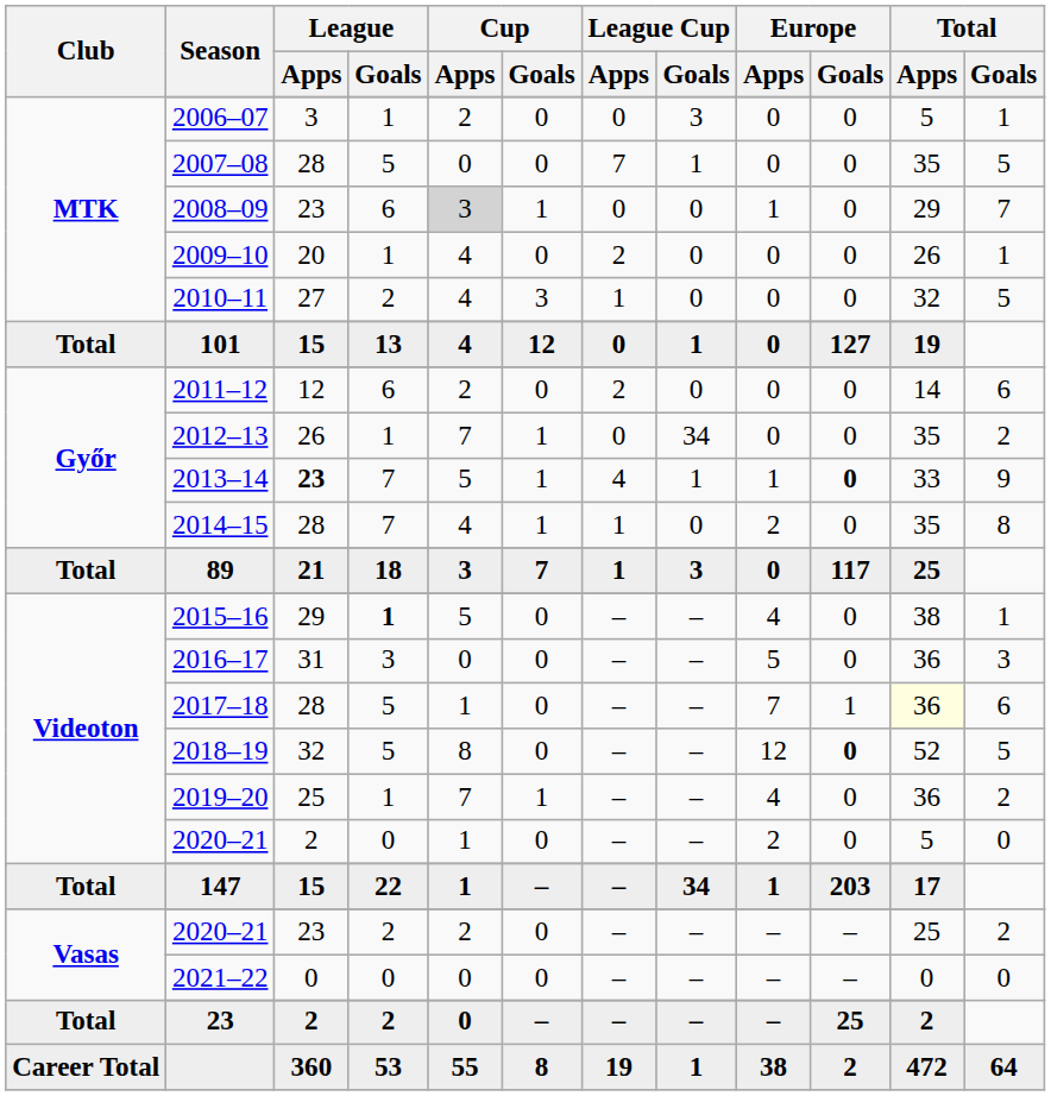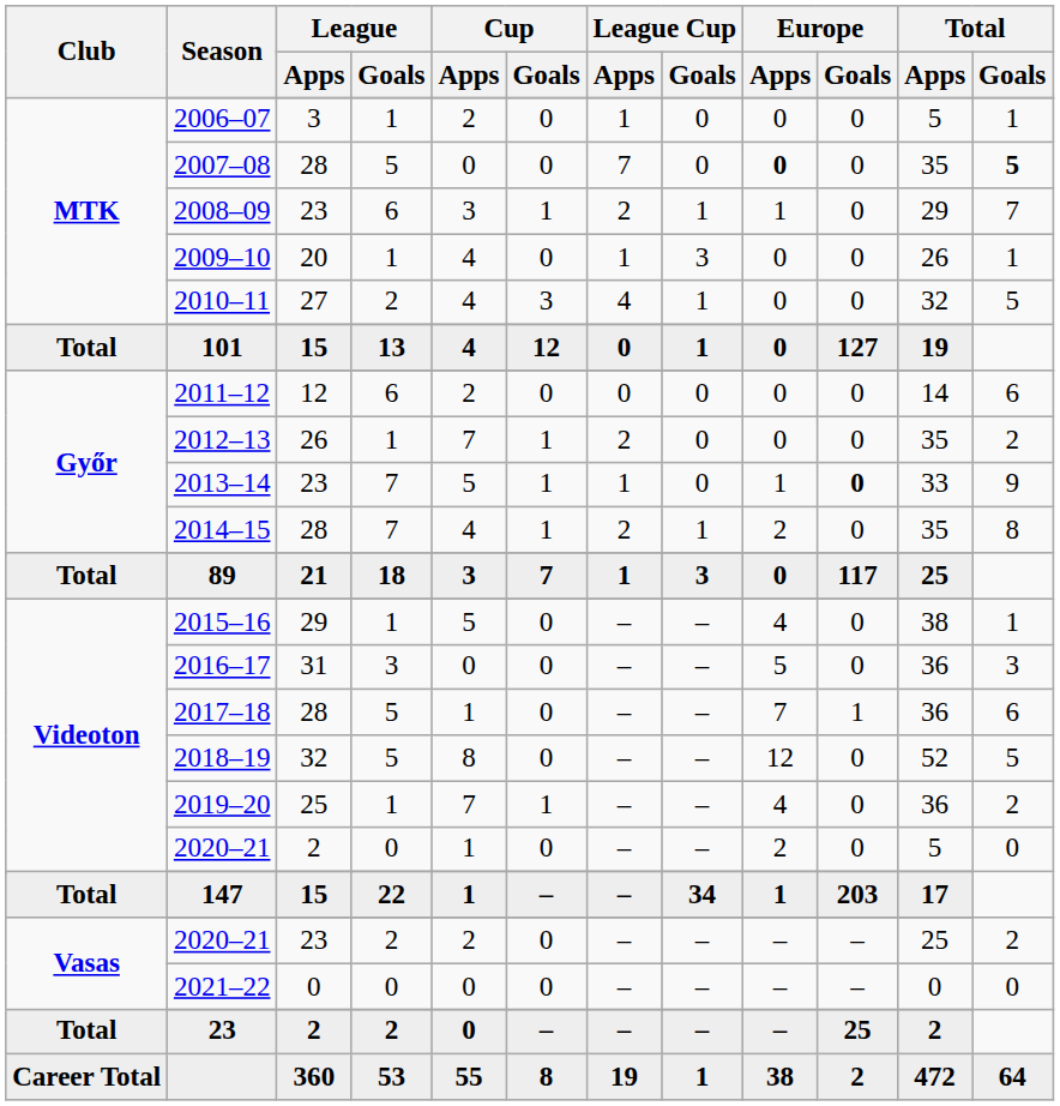 <table class="wikitable" style="font-size:90%; text-align: center;">
 <tr>
 <th rowspan="2">Club</th>
 <th rowspan="2">Season</th>
 <th colspan="2">League</th>
 <th colspan="2">Cup</th>
 <th colspan="2">League Cup</th>
 <th colspan="2">Europe</th>
 <th colspan="2">Total</th>
 </tr>
 <tr>
 <th>Apps</th>
 <th>Goals</th>
 <th>Apps</th>
 <th>Goals</th>
 <th>Apps</th>
 <th>Goals</th>
 <th>Apps</th>
 <th>Goals</th>
 <th>Apps</th>
 <th>Goals</th>
 </tr>
 <tr ||-||-||-|->
 <td rowspan="7" valign="center"><strong><a href='#'>MTK</a></strong></td>
 </tr>
 <tr>
 <td><a href='#'>2006–07</a></td>
 <td>3</td>
 <td>1</td>
 <td>2</td>
 <td>0</td>
+<td>1</td>
 <td>0</td>
-<td>3</td>
 <td>0</td>
 <td>0</td>
 <td>5</td>
 <td>1</td>
 </tr>
 <tr>
 <td><a href='#'>2007–08</a></td>
 <td>28</td>
 <td>5</td>
 <td>0</td>
 <td>0</td>
 <td>7</td>
-<td>1</td>
 <td>0</td>
+<td><strong>0</strong></td>
 <td>0</td>
 <td>35</td>
-<td>5</td>
+<td><strong>5</strong></td>
 </tr>
 <tr>
 <td><a href='#'>2008–09</a></td>
 <td>23</td>
 <td>6</td>
-<td style="background: lightgrey;">3</td>
+<td>3</td>
 <td>1</td>
-<td>0</td>
-<td>0</td>
+<td>2</td>
+<td>1</td>
 <td>1</td>
 <td>0</td>
 <td>29</td>
 <td>7</td>
 </tr>
 <tr>
 <td><a href='#'>2009–10</a></td>
 <td>20</td>
 <td>1</td>
 <td>4</td>
 <td>0</td>
-<td>2</td>
-<td>0</td>
+<td>1</td>
+<td>3</td>
 <td>0</td>
 <td>0</td>
 <td>26</td>
 <td>1</td>
 </tr>
 <tr>
 <td><a href='#'>2010–11</a></td>
 <td>27</td>
 <td>2</td>
 <td>4</td>
 <td>3</td>
+<td>4</td>
 <td>1</td>
-<td>0</td>
 <td>0</td>
 <td>0</td>
 <td>32</td>
 <td>5</td>
 </tr>
 <tr>
 </tr>
 <tr style="font-weight:bold; background-color:#eeeeee;">
 <td>Total</td>
 <td>101</td>
 <td>15</td>
 <td>13</td>
 <td>4</td>
 <td>12</td>
 <td>0</td>
 <td>1</td>
 <td>0</td>
 <td>127</td>
 <td>19</td>
 </tr>
 <tr>
 <td rowspan="6" valign="center"><strong><a href='#'>Győr</a></strong></td>
 </tr>
 <tr>
 <td><a href='#'>2011–12</a></td>
 <td>12</td>
 <td>6</td>
 <td>2</td>
 <td>0</td>
-<td>2</td>
+<td>0</td>
 <td>0</td>
 <td>0</td>
 <td>0</td>
 <td>14</td>
 <td>6</td>
 </tr>
 <tr>
 <td><a href='#'>2012–13</a></td>
 <td>26</td>
 <td>1</td>
 <td>7</td>
 <td>1</td>
+<td>2</td>
 <td>0</td>
-<td>34</td>
 <td>0</td>
 <td>0</td>
 <td>35</td>
 <td>2</td>
 </tr>
 <tr>
 <td><a href='#'>2013–14</a></td>
-<td><strong>23</strong></td>
+<td>23</td>
 <td>7</td>
 <td>5</td>
 <td>1</td>
-<td>4</td>
 <td>1</td>
+<td>0</td>
 <td>1</td>
 <td><strong>0</strong></td>
 <td>33</td>
 <td>9</td>
 </tr>
 <tr>
 <td><a href='#'>2014–15</a></td>
 <td>28</td>
 <td>7</td>
 <td>4</td>
 <td>1</td>
+<td>2</td>
 <td>1</td>
-<td>0</td>
 <td>2</td>
 <td>0</td>
 <td>35</td>
 <td>8</td>
 </tr>
 <tr>
 </tr>
 <tr style="font-weight:bold; background-color:#eeeeee;">
 <td>Total</td>
 <td>89</td>
 <td>21</td>
 <td>18</td>
 <td>3</td>
 <td>7</td>
 <td>1</td>
 <td>3</td>
 <td>0</td>
 <td>117</td>
 <td>25</td>
 </tr>
 <tr>
 <td rowspan="8" valign="center"><strong><a href='#'>Videoton</a></strong></td>
 </tr>
 <tr>
 <td><a href='#'>2015–16</a></td>
 <td>29</td>
-<td><strong>1</strong></td>
+<td>1</td>
 <td>5</td>
 <td>0</td>
 <td>–</td>
 <td>–</td>
 <td>4</td>
 <td>0</td>
 <td>38</td>
 <td>1</td>
 </tr>
 <tr>
 <td><a href='#'>2016–17</a></td>
 <td>31</td>
 <td>3</td>
 <td>0</td>
 <td>0</td>
 <td>–</td>
 <td>–</td>
 <td>5</td>
 <td>0</td>
 <td>36</td>
 <td>3</td>
 </tr>
 <tr>
 <td><a href='#'>2017–18</a></td>
 <td>28</td>
 <td>5</td>
 <td>1</td>
 <td>0</td>
 <td>–</td>
 <td>–</td>
 <td>7</td>
 <td>1</td>
-<td style="background: lightyellow;">36</td>
+<td>36</td>
 <td>6</td>
 </tr>
 <tr>
 <td><a href='#'>2018–19</a></td>
 <td>32</td>
 <td>5</td>
 <td>8</td>
 <td>0</td>
 <td>–</td>
 <td>–</td>
 <td>12</td>
-<td><strong>0</strong></td>
+<td>0</td>
 <td>52</td>
 <td>5</td>
 </tr>
 <tr>
 <td><a href='#'>2019–20</a></td>
 <td>25</td>
 <td>1</td>
 <td>7</td>
 <td>1</td>
 <td>–</td>
 <td>–</td>
 <td>4</td>
 <td>0</td>
 <td>36</td>
 <td>2</td>
 </tr>
 <tr>
 <td><a href='#'>2020–21</a></td>
 <td>2</td>
 <td>0</td>
 <td>1</td>
 <td>0</td>
 <td>–</td>
 <td>–</td>
 <td>2</td>
 <td>0</td>
 <td>5</td>
 <td>0</td>
 </tr>
 <tr>
 </tr>
 <tr style="font-weight:bold; background-color:#eeeeee;">
 <td>Total</td>
 <td>147</td>
 <td>15</td>
 <td>22</td>
 <td>1</td>
 <td>–</td>
 <td>–</td>
 <td>34</td>
 <td>1</td>
 <td>203</td>
 <td>17</td>
 </tr>
 <tr>
 <td rowspan="4" valign="center"><strong><a href='#'>Vasas</a></strong></td>
 </tr>
 <tr>
 <td><a href='#'>2020–21</a></td>
 <td>23</td>
 <td>2</td>
 <td>2</td>
 <td>0</td>
 <td>–</td>
 <td>–</td>
 <td>–</td>
 <td>–</td>
 <td>25</td>
 <td>2</td>
 </tr>
 <tr>
 <td><a href='#'>2021–22</a></td>
 <td>0</td>
 <td>0</td>
 <td>0</td>
 <td>0</td>
 <td>–</td>
 <td>–</td>
 <td>–</td>
 <td>–</td>
 <td>0</td>
 <td>0</td>
 </tr>
 <tr>
 </tr>
 <tr style="font-weight:bold; background-color:#eeeeee;">
 <td>Total</td>
 <td>23</td>
 <td>2</td>
 <td>2</td>
 <td>0</td>
 <td>–</td>
 <td>–</td>
 <td>–</td>
 <td>–</td>
 <td>25</td>
 <td>2</td>
 </tr>
 <tr style="font-weight:bold; background-color:#eeeeee;">
 <td rowspan="2" valign="top"><strong>Career Total</strong></td>
 <td></td>
 <td><strong>360</strong></td>
 <td><strong>53</strong></td>
 <td><strong>55</strong></td>
 <td><strong>8</strong></td>
 <td><strong>19</strong></td>
 <td><strong>1</strong></td>
 <td><strong>38</strong></td>
 <td><strong>2</strong></td>
 <td><strong>472</strong></td>
 <td><strong>64</strong></td>
 </tr>
 </table>
